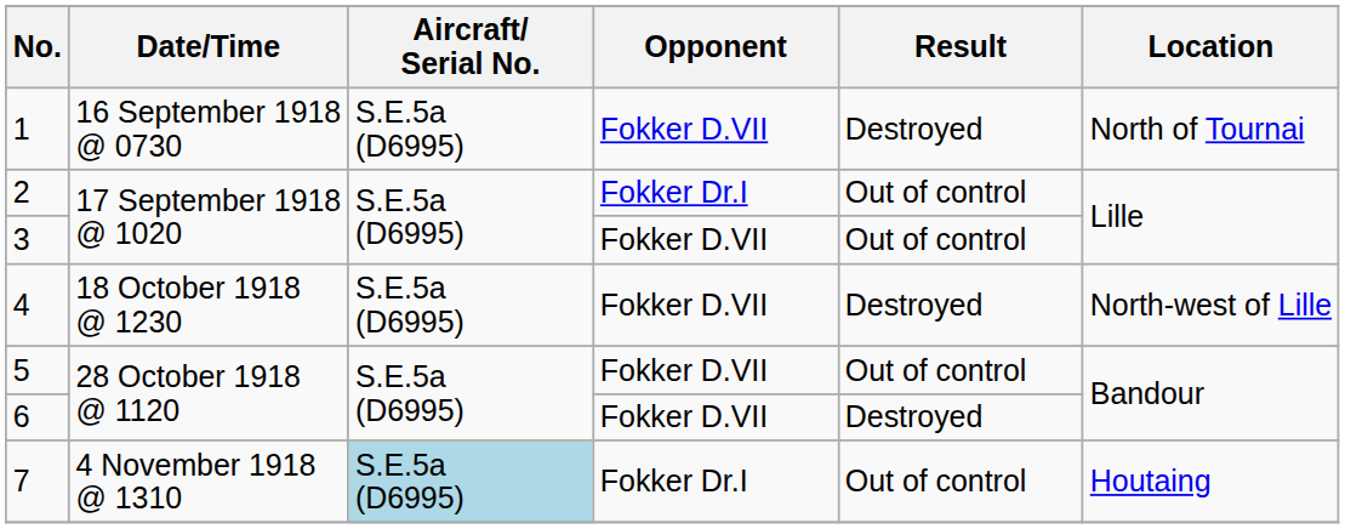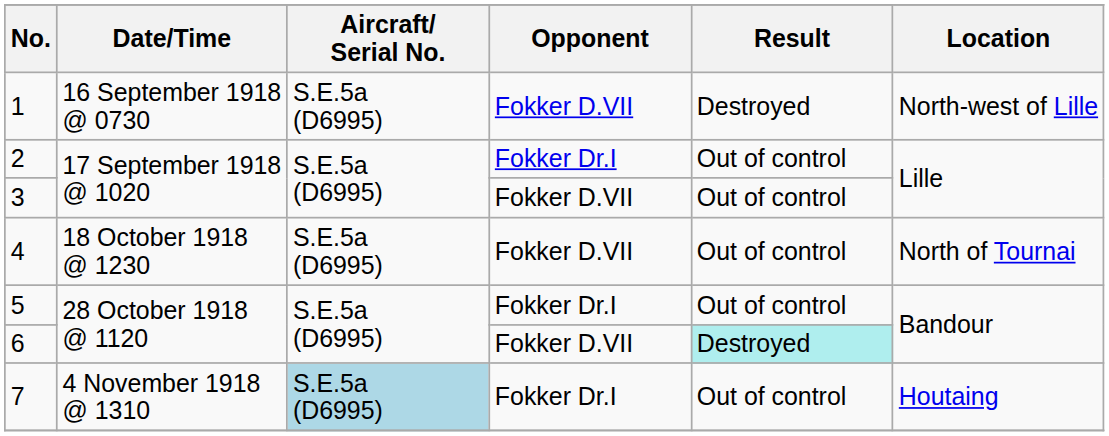 <table class="wikitable" style="font-size:90%;">
 <tr>
 </tr>
 <tr>
 <th>No.</th>
 <th>Date/Time</th>
 <th width="110">Aircraft/<br>Serial No.</th>
 <th width="110">Opponent</th>
 <th width="110">Result</th>
 <th>Location</th>
 </tr>
 <tr>
 <td>1</td>
 <td>16 September 1918<br>@ 0730</td>
 <td>S.E.5a<br>(D6995)</td>
 <td><a href='#'>Fokker D.VII</a></td>
 <td>Destroyed</td>
-<td>North of <a href='#'>Tournai</a></td>
+<td>North-west of <a href='#'>Lille</a></td>
 </tr>
 <tr>
 <td>2</td>
 <td rowspan="2">17 September 1918<br>@ 1020</td>
 <td rowspan="2">S.E.5a<br>(D6995)</td>
 <td><a href='#'>Fokker Dr.I</a></td>
 <td>Out of control</td>
 <td rowspan="2">Lille</td>
 </tr>
 <tr>
 <td>3</td>
 <td>Fokker D.VII</td>
 <td>Out of control</td>
 </tr>
 <tr>
 <td>4</td>
 <td>18 October 1918<br>@ 1230</td>
 <td>S.E.5a<br>(D6995)</td>
 <td>Fokker D.VII</td>
-<td>Destroyed</td>
-<td>North-west of <a href='#'>Lille</a></td>
+<td>Out of control</td>
+<td>North of <a href='#'>Tournai</a></td>
 </tr>
 <tr>
 <td>5</td>
 <td rowspan="2">28 October 1918<br>@ 1120</td>
 <td rowspan="2">S.E.5a<br>(D6995)</td>
-<td>Fokker D.VII</td>
+<td>Fokker Dr.I</td>
 <td>Out of control</td>
 <td rowspan="2">Bandour</td>
 </tr>
 <tr>
 <td>6</td>
 <td>Fokker D.VII</td>
-<td>Destroyed</td>
+<td style="background: paleturquoise;">Destroyed</td>
 </tr>
 <tr>
 <td>7</td>
 <td>4 November 1918<br>@ 1310</td>
 <td style="background: lightblue;">S.E.5a<br>(D6995)</td>
 <td>Fokker Dr.I</td>
 <td>Out of control</td>
 <td><a href='#'>Houtaing</a></td>
 </tr>
 <tr>
 </tr>
 </table>
